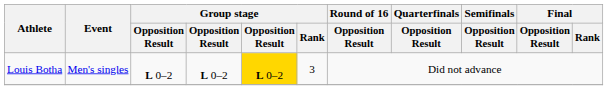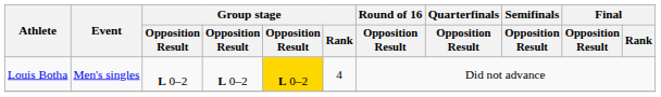 <table class="wikitable" border="1" style="font-size:90%">
 <tr>
 <th rowspan="2">Athlete</th>
 <th rowspan="2">Event</th>
 <th colspan="4">Group stage</th>
 <th>Round of 16</th>
 <th>Quarterfinals</th>
 <th>Semifinals</th>
 <th colspan=2>Final</th>
 </tr>
 <tr style="font-size:95%">
 <th>Opposition<br>Result</th>
 <th>Opposition<br>Result</th>
 <th>Opposition<br>Result</th>
 <th>Rank</th>
 <th>Opposition<br>Result</th>
 <th>Opposition<br>Result</th>
 <th>Opposition<br>Result</th>
 <th>Opposition<br>Result</th>
 <th>Rank</th>
 </tr>
 <tr>
 <td><a href='#'>Louis Botha</a></td>
 <td><a href='#'>Men's singles</a></td>
 <td align=center><br><strong>L</strong> 0–2</td>
 <td align=center><br><strong>L</strong> 0–2</td>
 <td align=center style="background: gold;"><br><strong>L</strong> 0–2</td>
-<td align=center>3</td>
+<td align=center>4</td>
 <td colspan=5 align=center>Did not advance</td>
 </tr>
 <tr>
 </tr>
 </table>
